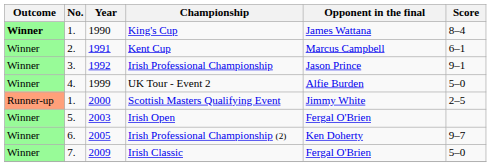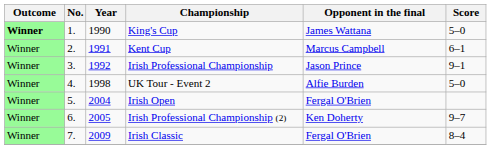 <table class="sortable wikitable">
 <tr>
 <th width="80">Outcome</th>
 <th width="20">No.</th>
 <th width="50">Year</th>
 <th width="250">Championship</th>
 <th width="200">Opponent in the final</th>
 <th width="50">Score</th>
 </tr>
 <tr>
 <td style="background:#98FB98"><strong>Winner</strong></td>
 <td>1.</td>
 <td>1990</td>
 <td><a href='#'>King's Cup</a></td>
 <td> <a href='#'>James Wattana</a></td>
-<td>8–4</td>
+<td>5–0</td>
 </tr>
 <tr>
 <td style="background:#98FB98">Winner</td>
 <td>2.</td>
 <td><a href='#'>1991</a></td>
 <td><a href='#'>Kent Cup</a></td>
 <td> <a href='#'>Marcus Campbell</a></td>
 <td>6–1</td>
 </tr>
 <tr>
 <td style="background:#98FB98">Winner</td>
 <td>3.</td>
 <td><a href='#'>1992</a></td>
 <td><a href='#'>Irish Professional Championship</a></td>
 <td> <a href='#'>Jason Prince</a></td>
 <td>9–1</td>
 </tr>
 <tr>
 <td style="background:#98FB98">Winner</td>
 <td>4.</td>
-<td>1999</td>
+<td>1998</td>
 <td>UK Tour - Event 2</td>
 <td> <a href='#'>Alfie Burden</a></td>
 <td>5–0</td>
 </tr>
 <tr>
-<td style="background:#ffa07a;">Runner-up</td>
-<td>1.</td>
-<td><a href='#'>2000</a></td>
-<td><a href='#'>Scottish Masters Qualifying Event</a></td>
-<td> <a href='#'>Jimmy White</a></td>
-<td>2–5</td>
-</tr>
-<tr>
 <td style="background:#98FB98">Winner</td>
 <td>5.</td>
-<td><a href='#'>2003</a></td>
+<td><a href='#'>2004</a></td>
 <td><a href='#'>Irish Open</a></td>
 <td> <a href='#'>Fergal O'Brien</a></td>
 <td></td>
 </tr>
 <tr>
 <td style="background:#98FB98">Winner</td>
 <td>6.</td>
 <td><a href='#'>2005</a></td>
 <td><a href='#'>Irish Professional Championship</a> <small>(2)</small></td>
 <td> <a href='#'>Ken Doherty</a></td>
 <td>9–7</td>
 </tr>
 <tr>
 <td style="background:#98FB98">Winner</td>
 <td>7.</td>
 <td><a href='#'>2009</a></td>
 <td><a href='#'>Irish Classic</a></td>
 <td> <a href='#'>Fergal O'Brien</a></td>
-<td>5–0</td>
+<td>8–4</td>
 </tr>
 <tr>
 </tr>
 </table>
